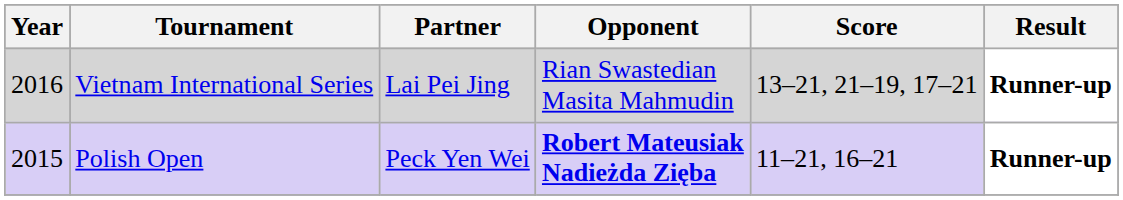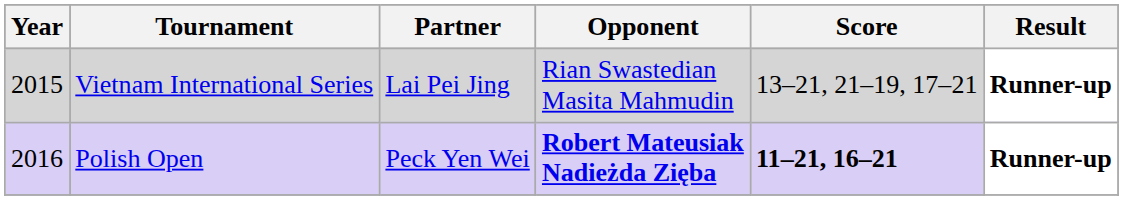 <table class="sortable wikitable" style="font-size: 90%;">
 <tr>
 <th>Year</th>
 <th>Tournament</th>
 <th>Partner</th>
 <th>Opponent</th>
 <th>Score</th>
 <th>Result</th>
 </tr>
 <tr style="background:#D5D5D5">
-<td align="center">2016</td>
+<td align="center">2015</td>
 <td align="left"><a href='#'>Vietnam International Series</a></td>
 <td align="left"> <a href='#'>Lai Pei Jing</a></td>
 <td align="left"> <a href='#'>Rian Swastedian</a><br> <a href='#'>Masita Mahmudin</a></td>
 <td align="left">13–21, 21–19, 17–21</td>
 <td style="text-align:left; background:white"> <strong>Runner-up</strong></td>
 </tr>
 <tr style="background:#D8CEF6">
-<td align="center">2015</td>
+<td align="center">2016</td>
 <td align="left"><a href='#'>Polish Open</a></td>
 <td align="left"> <a href='#'>Peck Yen Wei</a></td>
 <td align="left"><strong> <a href='#'>Robert Mateusiak</a><br> <a href='#'>Nadieżda Zięba</a></strong></td>
-<td align="left">11–21, 16–21</td>
+<td align="left"><strong>11–21, 16–21</strong></td>
 <td style="text-align:left; background:white"> <strong>Runner-up</strong></td>
 </tr>
 </table>
